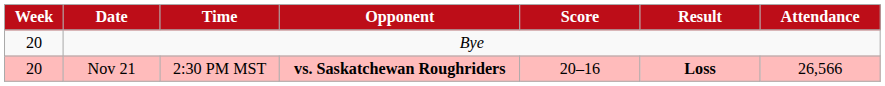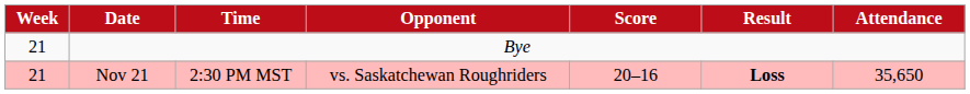 <table class="wikitable sortable">
 <tr>
 <th style="background:#bd0d18;color:#FFFFFF;"  width="4%">Week</th>
 <th style="background:#bd0d18;color:#FFFFFF;"  width="8%">Date</th>
 <th style="background:#bd0d18;color:#FFFFFF;"  width="10%">Time</th>
 <th style="background:#bd0d18;color:#FFFFFF;"  width="20%">Opponent</th>
 <th style="background:#bd0d18;color:#FFFFFF;"  width="10%">Score</th>
 <th style="background:#bd0d18;color:#FFFFFF;"  width="10%">Result</th>
 <th style="background:#bd0d18;color:#FFFFFF;"  width="10%">Attendance</th>
 </tr>
 <tr align="center">
-<td>20</td>
+<td>21</td>
 <td colspan="6"><em>Bye</em></td>
 </tr>
 <tr align="center" bgcolor="#ffbbbb">
-<td>20</td>
+<td>21</td>
 <td>Nov 21</td>
 <td>2:30 PM MST</td>
-<td><strong>vs. Saskatchewan Roughriders</strong></td>
+<td>vs. Saskatchewan Roughriders</td>
 <td>20–16</td>
 <td><strong>Loss</strong></td>
-<td>26,566</td>
+<td>35,650</td>
 </tr>
 </table>
